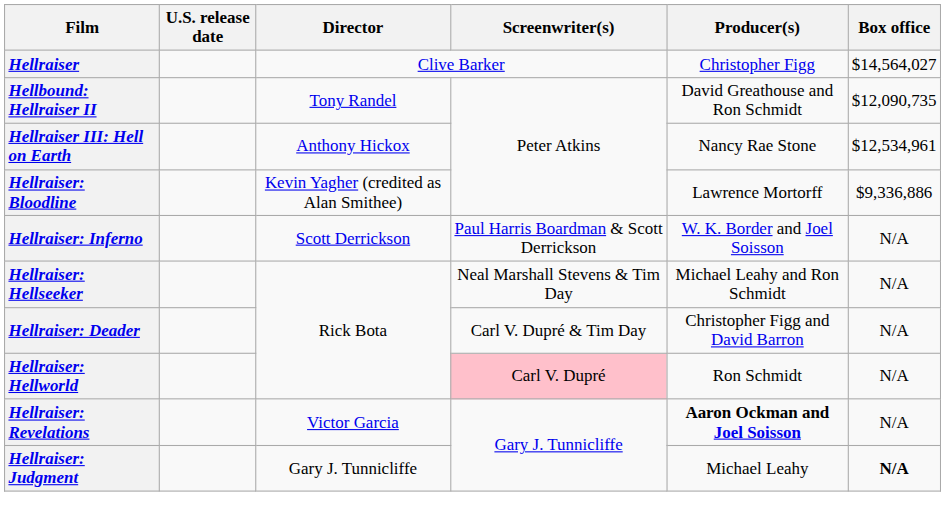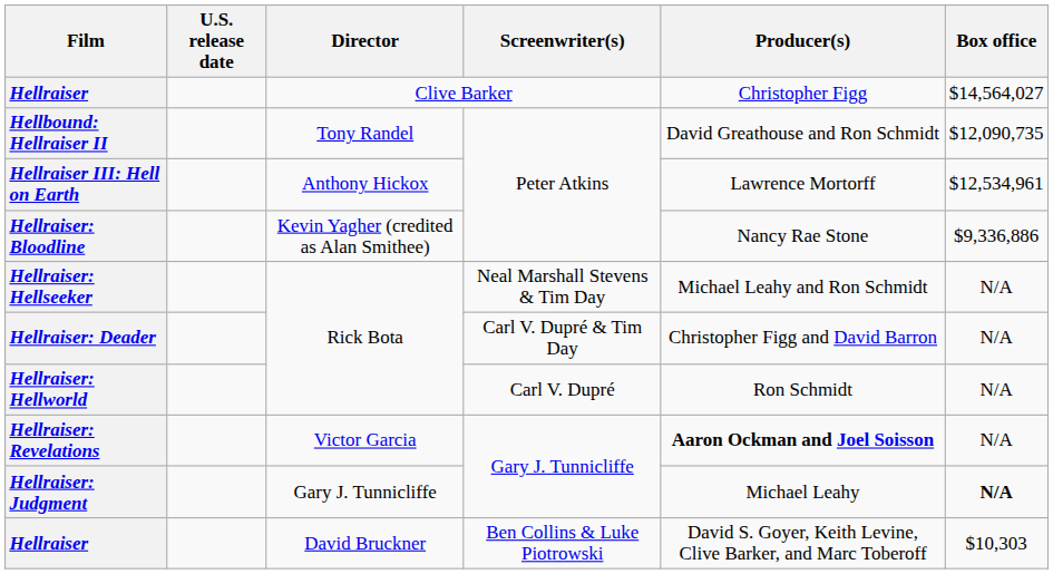 <table class="wikitable plainrowheaders" style="text-align:center" width="100%">
 <tr>
 <th scope="col">Film</th>
 <th scope="col">U.S. release date</th>
 <th scope="col">Director</th>
 <th scope="col">Screenwriter(s)</th>
 <th scope="col">Producer(s)</th>
 <th>Box office</th>
 </tr>
 <tr>
 <th scope="row" style="text-align:left"><strong><em><a href='#'>Hellraiser</a></em></strong></th>
 <td></td>
 <td colspan="2"><a href='#'>Clive Barker</a></td>
 <td><a href='#'>Christopher Figg</a></td>
 <td>$14,564,027</td>
 </tr>
 <tr>
 <th scope="row" style="text-align:left"><strong><em><a href='#'>Hellbound: Hellraiser II</a></em></strong></th>
 <td></td>
 <td><a href='#'>Tony Randel</a></td>
 <td rowspan="3">Peter Atkins</td>
 <td>David Greathouse and Ron Schmidt</td>
 <td>$12,090,735</td>
 </tr>
 <tr>
 <th scope="row" style="text-align:left"><strong><em><a href='#'>Hellraiser III: Hell on Earth</a></em></strong></th>
 <td></td>
 <td><a href='#'>Anthony Hickox</a></td>
-<td>Nancy Rae Stone</td>
+<td>Lawrence Mortorff</td>
 <td>$12,534,961</td>
 </tr>
 <tr>
 <th scope="row" style="text-align:left"><strong><em><a href='#'>Hellraiser: Bloodline</a></em></strong></th>
 <td></td>
 <td><a href='#'>Kevin Yagher</a> (credited as Alan Smithee)</td>
-<td>Lawrence Mortorff</td>
+<td>Nancy Rae Stone</td>
 <td>$9,336,886</td>
-</tr>
-<tr>
-<th scope="row" style="text-align:left"><strong><em><a href='#'>Hellraiser: Inferno</a></em></strong></th>
-<td></td>
-<td><a href='#'>Scott Derrickson</a></td>
-<td><a href='#'>Paul Harris Boardman</a> & Scott Derrickson</td>
-<td><a href='#'>W. K. Border</a> and <a href='#'>Joel Soisson</a></td>
-<td>N/A</td>
 </tr>
 <tr>
 <th scope="row" style="text-align:left"><strong><em><a href='#'>Hellraiser: Hellseeker</a></em></strong></th>
 <td></td>
 <td rowspan="3">Rick Bota</td>
 <td>Neal Marshall Stevens & Tim Day</td>
 <td>Michael Leahy and Ron Schmidt</td>
 <td>N/A</td>
 </tr>
 <tr>
 <th scope="row" style="text-align:left"><strong><em><a href='#'>Hellraiser: Deader</a></em></strong></th>
 <td></td>
 <td>Carl V. Dupré & Tim Day</td>
 <td>Christopher Figg and <a href='#'>David Barron</a></td>
 <td>N/A</td>
 </tr>
 <tr>
 <th scope="row" style="text-align:left"><strong><em><a href='#'>Hellraiser: Hellworld</a></em></strong></th>
 <td></td>
-<td style="background: pink;">Carl V. Dupré</td>
+<td>Carl V. Dupré</td>
 <td>Ron Schmidt</td>
 <td>N/A</td>
 </tr>
 <tr>
 <th scope="row" style="text-align:left"><strong><em><a href='#'>Hellraiser: Revelations</a></em></strong></th>
 <td></td>
 <td><a href='#'>Victor Garcia</a></td>
 <td rowspan="2"><a href='#'>Gary J. Tunnicliffe</a></td>
 <td><strong>Aaron Ockman and <a href='#'>Joel Soisson</a></strong></td>
 <td>N/A</td>
 </tr>
 <tr>
 <th scope="row" style="text-align:left"><strong><em><a href='#'>Hellraiser: Judgment</a></em></strong></th>
 <td></td>
 <td>Gary J. Tunnicliffe</td>
 <td>Michael Leahy</td>
 <td><strong>N/A</strong></td>
 </tr>
+<tr>
+<th scope="row" style="text-align:left"><strong><em><a href='#'>Hellraiser</a></em></strong></th>
+<td></td>
+<td><a href='#'>David Bruckner</a></td>
+<td><a href='#'>Ben Collins & Luke Piotrowski</a></td>
+<td>David S. Goyer, Keith Levine, Clive Barker, and Marc Toberoff</td>
+<td>$10,303</td>
+</tr>
 </table>
